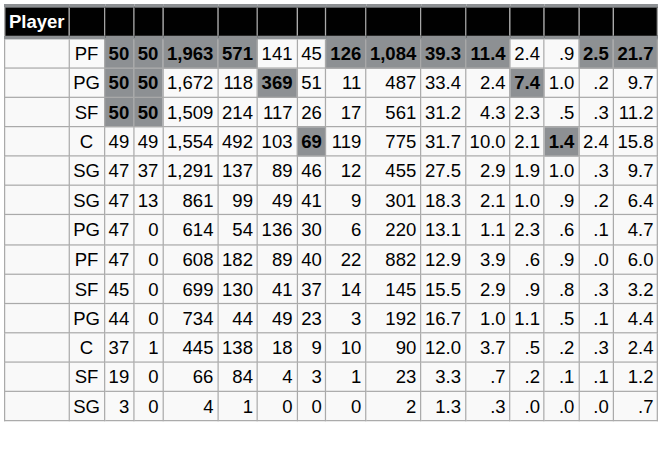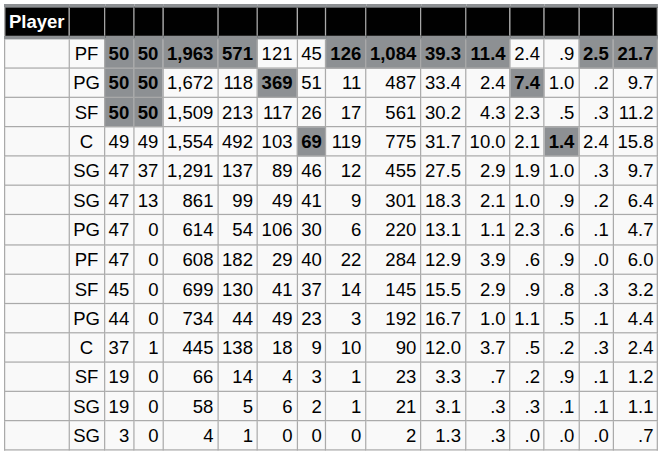 <table class="wikitable sortable" style="font-size: 95%; text-align:right;">
 <tr>
 <th style="background:#010101; color:#FFFFFF; border-top:#8D9093 3px solid; border-bottom:#8D9093 3px solid;">Player</th>
 <th style="background:#010101; color:#FFFFFF; border-top:#8D9093 3px solid; border-bottom:#8D9093 3px solid;"></th>
 <th style="background:#010101; color:#FFFFFF; border-top:#8D9093 3px solid; border-bottom:#8D9093 3px solid;"></th>
 <th style="background:#010101; color:#FFFFFF; border-top:#8D9093 3px solid; border-bottom:#8D9093 3px solid;"></th>
 <th style="background:#010101; color:#FFFFFF; border-top:#8D9093 3px solid; border-bottom:#8D9093 3px solid;"></th>
 <th style="background:#010101; color:#FFFFFF; border-top:#8D9093 3px solid; border-bottom:#8D9093 3px solid;"></th>
 <th style="background:#010101; color:#FFFFFF; border-top:#8D9093 3px solid; border-bottom:#8D9093 3px solid;"></th>
 <th style="background:#010101; color:#FFFFFF; border-top:#8D9093 3px solid; border-bottom:#8D9093 3px solid;"></th>
 <th style="background:#010101; color:#FFFFFF; border-top:#8D9093 3px solid; border-bottom:#8D9093 3px solid;"></th>
 <th style="background:#010101; color:#FFFFFF; border-top:#8D9093 3px solid; border-bottom:#8D9093 3px solid;"></th>
 <th style="background:#010101; color:#FFFFFF; border-top:#8D9093 3px solid; border-bottom:#8D9093 3px solid;"></th>
 <th style="background:#010101; color:#FFFFFF; border-top:#8D9093 3px solid; border-bottom:#8D9093 3px solid;"></th>
 <th style="background:#010101; color:#FFFFFF; border-top:#8D9093 3px solid; border-bottom:#8D9093 3px solid;"></th>
 <th style="background:#010101; color:#FFFFFF; border-top:#8D9093 3px solid; border-bottom:#8D9093 3px solid;"></th>
 <th style="background:#010101; color:#FFFFFF; border-top:#8D9093 3px solid; border-bottom:#8D9093 3px solid;"></th>
 <th style="background:#010101; color:#FFFFFF; border-top:#8D9093 3px solid; border-bottom:#8D9093 3px solid;"></th>
 </tr>
 <tr>
 <td style="text-align:left;"></td>
 <td style="text-align:center;">PF</td>
 <td style="background:#8D9093; color:#010101;"><strong>50</strong></td>
 <td style="background:#8D9093; color:#010101;"><strong>50</strong></td>
 <td style="background:#8D9093; color:#010101;"><strong>1,963</strong></td>
 <td style="background:#8D9093; color:#010101;"><strong>571</strong></td>
-<td>141</td>
+<td>121</td>
 <td>45</td>
 <td style="background:#8D9093; color:#010101;"><strong>126</strong></td>
 <td style="background:#8D9093; color:#010101;"><strong>1,084</strong></td>
 <td style="background:#8D9093; color:#010101;"><strong>39.3</strong></td>
 <td style="background:#8D9093; color:#010101;"><strong>11.4</strong></td>
 <td>2.4</td>
 <td>.9</td>
 <td style="background:#8D9093; color:#010101;"><strong>2.5</strong></td>
 <td style="background:#8D9093; color:#010101;"><strong>21.7</strong></td>
 </tr>
 <tr>
 <td style="text-align:left;"></td>
 <td style="text-align:center;">PG</td>
 <td style="background:#8D9093; color:#010101;"><strong>50</strong></td>
 <td style="background:#8D9093; color:#010101;"><strong>50</strong></td>
 <td>1,672</td>
 <td>118</td>
 <td style="background:#8D9093; color:#010101;"><strong>369</strong></td>
 <td>51</td>
 <td>11</td>
 <td>487</td>
 <td>33.4</td>
 <td>2.4</td>
 <td style="background:#8D9093; color:#010101;"><strong>7.4</strong></td>
 <td>1.0</td>
 <td>.2</td>
 <td>9.7</td>
 </tr>
 <tr>
 <td style="text-align:left;"></td>
 <td style="text-align:center;">SF</td>
 <td style="background:#8D9093; color:#010101;"><strong>50</strong></td>
 <td style="background:#8D9093; color:#010101;"><strong>50</strong></td>
 <td>1,509</td>
-<td>214</td>
+<td>213</td>
 <td>117</td>
 <td>26</td>
 <td>17</td>
 <td>561</td>
-<td>31.2</td>
+<td>30.2</td>
 <td>4.3</td>
 <td>2.3</td>
 <td>.5</td>
 <td>.3</td>
 <td>11.2</td>
 </tr>
 <tr>
 <td style="text-align:left;"></td>
 <td style="text-align:center;">C</td>
 <td>49</td>
 <td>49</td>
 <td>1,554</td>
 <td>492</td>
 <td>103</td>
 <td style="background:#8D9093; color:#010101;"><strong>69</strong></td>
 <td>119</td>
 <td>775</td>
 <td>31.7</td>
 <td>10.0</td>
 <td>2.1</td>
 <td style="background:#8D9093; color:#010101;"><strong>1.4</strong></td>
 <td>2.4</td>
 <td>15.8</td>
 </tr>
 <tr>
 <td style="text-align:left;"></td>
 <td style="text-align:center;">SG</td>
 <td>47</td>
 <td>37</td>
 <td>1,291</td>
 <td>137</td>
 <td>89</td>
 <td>46</td>
 <td>12</td>
 <td>455</td>
 <td>27.5</td>
 <td>2.9</td>
 <td>1.9</td>
 <td>1.0</td>
 <td>.3</td>
 <td>9.7</td>
 </tr>
 <tr>
 <td style="text-align:left;"></td>
 <td style="text-align:center;">SG</td>
 <td>47</td>
 <td>13</td>
 <td>861</td>
 <td>99</td>
 <td>49</td>
 <td>41</td>
 <td>9</td>
 <td>301</td>
 <td>18.3</td>
 <td>2.1</td>
 <td>1.0</td>
 <td>.9</td>
 <td>.2</td>
 <td>6.4</td>
 </tr>
 <tr>
 <td style="text-align:left;"></td>
 <td style="text-align:center;">PG</td>
 <td>47</td>
 <td>0</td>
 <td>614</td>
 <td>54</td>
-<td>136</td>
+<td>106</td>
 <td>30</td>
 <td>6</td>
 <td>220</td>
 <td>13.1</td>
 <td>1.1</td>
 <td>2.3</td>
 <td>.6</td>
 <td>.1</td>
 <td>4.7</td>
 </tr>
 <tr>
 <td style="text-align:left;"></td>
 <td style="text-align:center;">PF</td>
 <td>47</td>
 <td>0</td>
 <td>608</td>
 <td>182</td>
-<td>89</td>
+<td>29</td>
 <td>40</td>
 <td>22</td>
-<td>882</td>
+<td>284</td>
 <td>12.9</td>
 <td>3.9</td>
 <td>.6</td>
 <td>.9</td>
 <td>.0</td>
 <td>6.0</td>
 </tr>
 <tr>
 <td style="text-align:left;"></td>
 <td style="text-align:center;">SF</td>
 <td>45</td>
 <td>0</td>
 <td>699</td>
 <td>130</td>
 <td>41</td>
 <td>37</td>
 <td>14</td>
 <td>145</td>
 <td>15.5</td>
 <td>2.9</td>
 <td>.9</td>
 <td>.8</td>
 <td>.3</td>
 <td>3.2</td>
 </tr>
 <tr>
 <td style="text-align:left;"></td>
 <td style="text-align:center;">PG</td>
 <td>44</td>
 <td>0</td>
 <td>734</td>
 <td>44</td>
 <td>49</td>
 <td>23</td>
 <td>3</td>
 <td>192</td>
 <td>16.7</td>
 <td>1.0</td>
 <td>1.1</td>
 <td>.5</td>
 <td>.1</td>
 <td>4.4</td>
 </tr>
 <tr>
 <td style="text-align:left;"></td>
 <td style="text-align:center;">C</td>
 <td>37</td>
 <td>1</td>
 <td>445</td>
 <td>138</td>
 <td>18</td>
 <td>9</td>
 <td>10</td>
 <td>90</td>
 <td>12.0</td>
 <td>3.7</td>
 <td>.5</td>
 <td>.2</td>
 <td>.3</td>
 <td>2.4</td>
 </tr>
 <tr>
 <td style="text-align:left;"></td>
 <td style="text-align:center;">SF</td>
 <td>19</td>
 <td>0</td>
 <td>66</td>
-<td>84</td>
+<td>14</td>
 <td>4</td>
 <td>3</td>
 <td>1</td>
 <td>23</td>
 <td>3.3</td>
 <td>.7</td>
 <td>.2</td>
+<td>.9</td>
+<td>.1</td>
+<td>1.2</td>
+</tr>
+<tr>
+<td style="text-align:left;"></td>
+<td style="text-align:center;">SG</td>
+<td>19</td>
+<td>0</td>
+<td>58</td>
+<td>5</td>
+<td>6</td>
+<td>2</td>
+<td>1</td>
+<td>21</td>
+<td>3.1</td>
+<td>.3</td>
+<td>.3</td>
 <td>.1</td>
 <td>.1</td>
-<td>1.2</td>
+<td>1.1</td>
 </tr>
 <tr>
 <td style="text-align:left;"></td>
 <td style="text-align:center;">SG</td>
 <td>3</td>
 <td>0</td>
 <td>4</td>
 <td>1</td>
 <td>0</td>
 <td>0</td>
 <td>0</td>
 <td>2</td>
 <td>1.3</td>
 <td>.3</td>
 <td>.0</td>
 <td>.0</td>
 <td>.0</td>
 <td>.7</td>
 </tr>
 </table>
